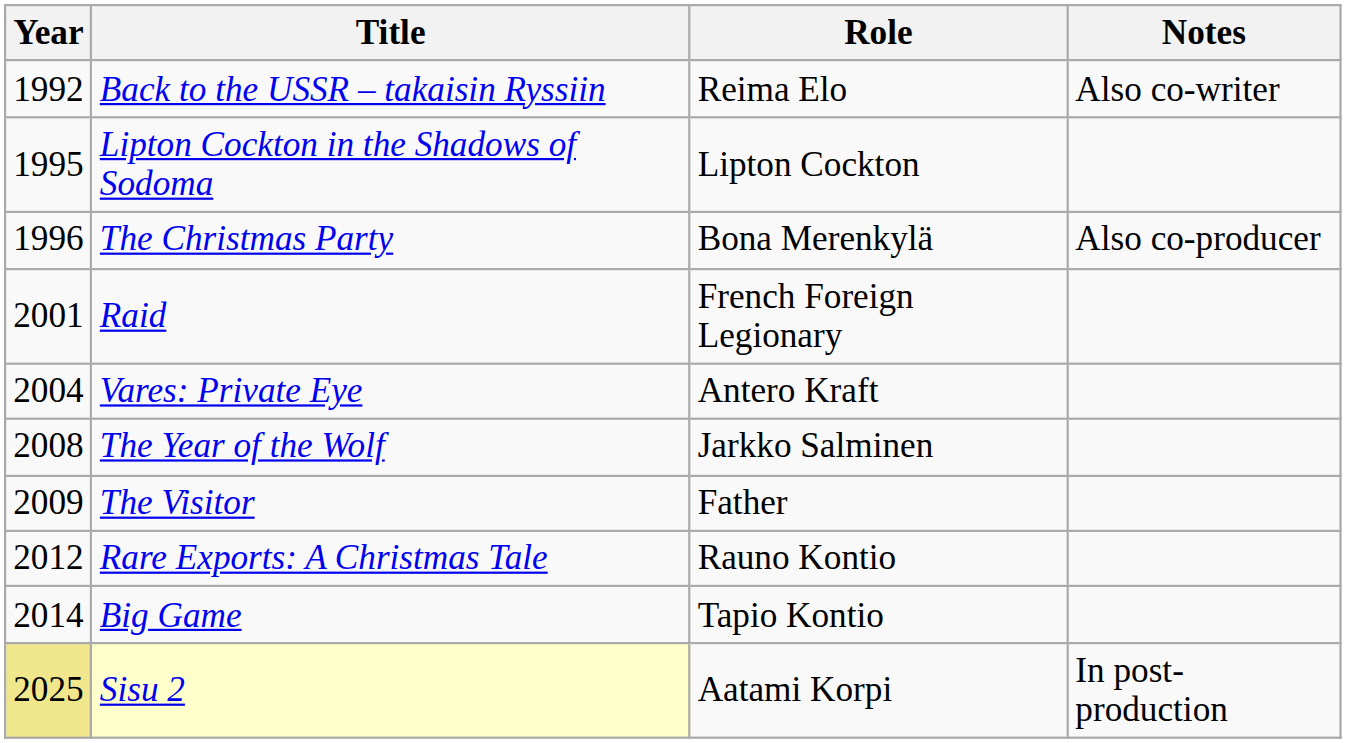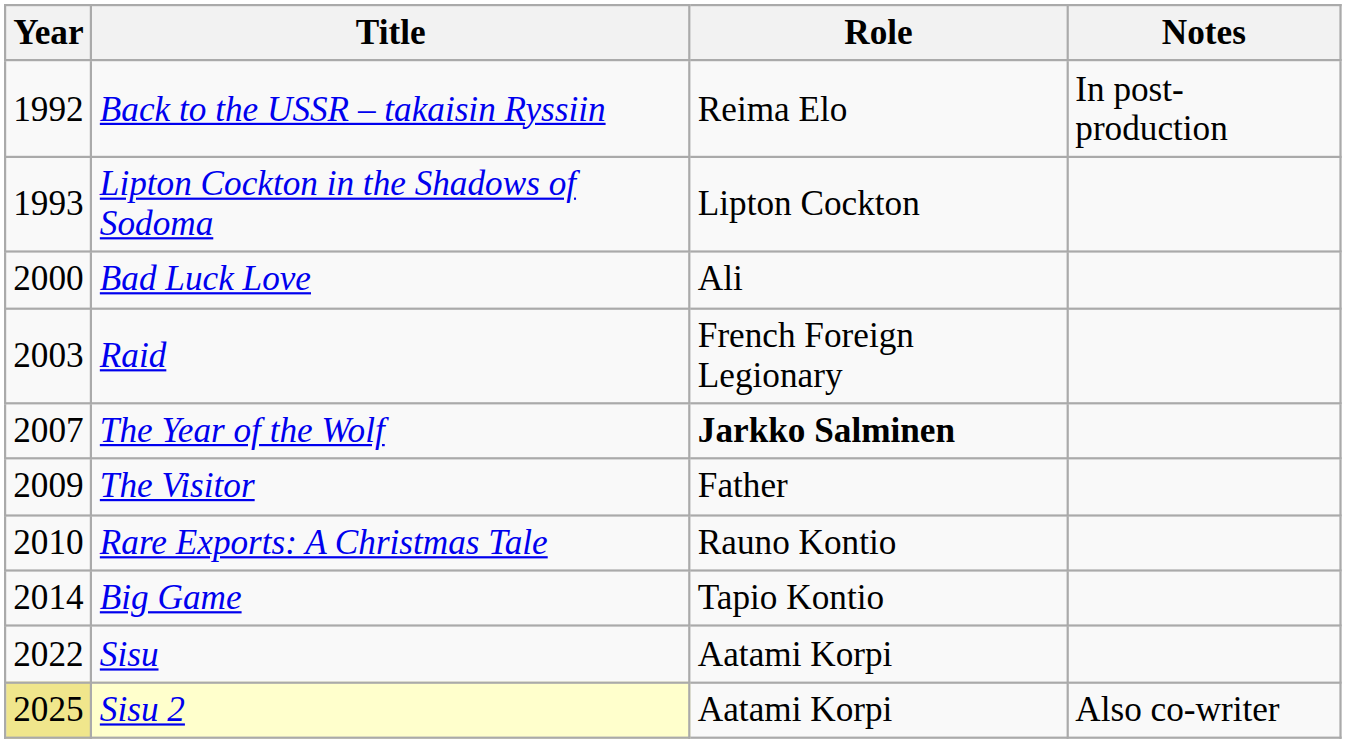 <table class="wikitable sortable">
 <tr>
 <th>Year</th>
 <th>Title</th>
 <th>Role</th>
 <th class="unsortable">Notes</th>
 </tr>
 <tr>
 <td>1992</td>
 <td><em><a href='#'>Back to the USSR – takaisin Ryssiin</a></em></td>
 <td>Reima Elo</td>
-<td>Also co-writer</td>
+<td>In post-production</td>
 </tr>
 <tr>
-<td>1995</td>
+<td>1993</td>
 <td><em><a href='#'>Lipton Cockton in the Shadows of Sodoma</a></em></td>
 <td>Lipton Cockton</td>
 <td></td>
 </tr>
 <tr>
-<td>1996</td>
-<td><em><a href='#'>The Christmas Party</a></em></td>
-<td>Bona Merenkylä</td>
-<td>Also co-producer</td>
+<td>2000</td>
+<td><em><a href='#'>Bad Luck Love</a></em></td>
+<td>Ali</td>
+<td></td>
 </tr>
 <tr>
-<td>2001</td>
+<td>2003</td>
 <td><em><a href='#'>Raid</a></em></td>
 <td>French Foreign Legionary</td>
 <td></td>
 </tr>
 <tr>
-<td>2004</td>
-<td><em><a href='#'>Vares: Private Eye</a></em></td>
-<td>Antero Kraft</td>
-<td></td>
-</tr>
-<tr>
-<td>2008</td>
+<td>2007</td>
 <td><em><a href='#'>The Year of the Wolf</a></em></td>
-<td>Jarkko Salminen</td>
+<td><strong>Jarkko Salminen</strong></td>
 <td></td>
 </tr>
 <tr>
 <td>2009</td>
 <td><em><a href='#'>The Visitor</a></em></td>
 <td>Father</td>
 <td></td>
 </tr>
 <tr>
-<td>2012</td>
+<td>2010</td>
 <td><em><a href='#'>Rare Exports: A Christmas Tale</a></em></td>
 <td>Rauno Kontio</td>
 <td></td>
 </tr>
 <tr>
 <td>2014</td>
 <td><em><a href='#'>Big Game</a></em></td>
 <td>Tapio Kontio</td>
 <td></td>
 </tr>
 <tr>
+<td>2022</td>
+<td><em><a href='#'>Sisu</a></em></td>
+<td>Aatami Korpi</td>
+<td></td>
+</tr>
+<tr>
 <td style="background: khaki;">2025</td>
 <td style="background:#FFFFCC;"><em><a href='#'>Sisu 2</a></em> </td>
 <td>Aatami Korpi</td>
-<td>In post-production</td>
+<td>Also co-writer</td>
 </tr>
 </table>
